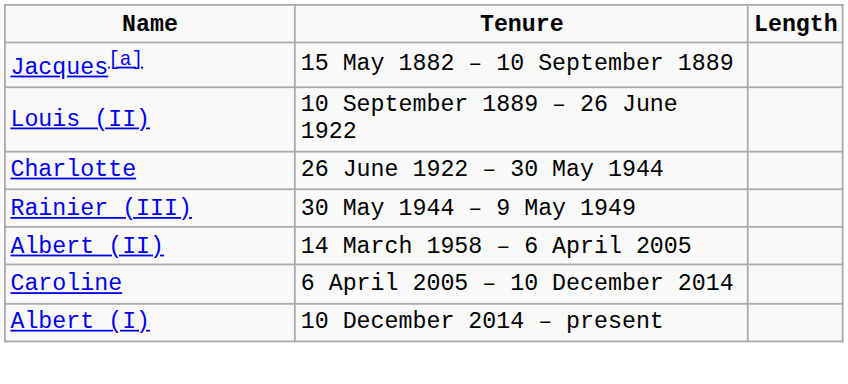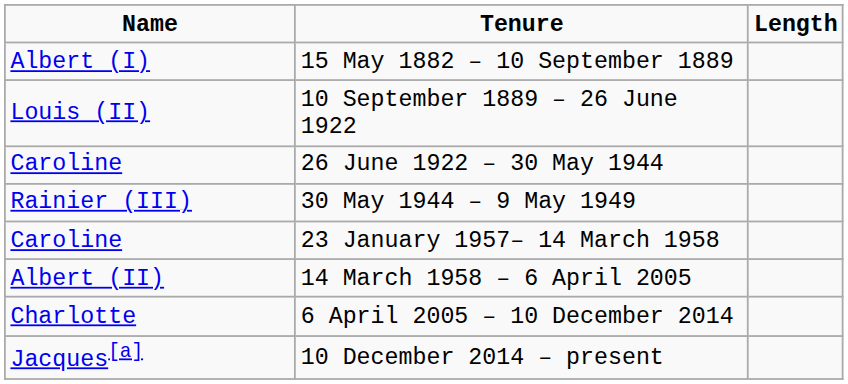 <table class="wikitable">
 <tr>
 <th align="center" style="background: #f9f9f9; width:12em;">Name</th>
 <th align="center" style="background: #f9f9f9; width:19em;">Tenure</th>
 <th align="center" style="background: #f9f9f9;">Length</th>
 </tr>
 <tr>
-<td><a href='#'>Jacques</a><sup><a href='#'>[a]</a></sup></td>
+<td><a href='#'>Albert (I)</a></td>
 <td>15 May 1882 – 10 September 1889</td>
 <td></td>
 </tr>
 <tr>
 <td><a href='#'>Louis (II)</a></td>
 <td>10 September 1889 – 26 June 1922</td>
 <td></td>
 </tr>
 <tr>
-<td><a href='#'>Charlotte</a></td>
+<td><a href='#'>Caroline</a></td>
 <td>26 June 1922 – 30 May 1944</td>
 <td></td>
 </tr>
 <tr>
 <td><a href='#'>Rainier (III)</a></td>
 <td>30 May 1944 – 9 May 1949</td>
 <td></td>
 </tr>
 <tr>
+<td><a href='#'>Caroline</a></td>
+<td>23 January 1957– 14 March 1958</td>
+<td></td>
+</tr>
+<tr>
 <td><a href='#'>Albert (II)</a></td>
 <td>14 March 1958 – 6 April 2005</td>
 <td></td>
 </tr>
 <tr>
-<td><a href='#'>Caroline</a></td>
+<td><a href='#'>Charlotte</a></td>
 <td>6 April 2005 – 10 December 2014</td>
 <td></td>
 </tr>
 <tr>
-<td><a href='#'>Albert (I)</a></td>
+<td><a href='#'>Jacques</a><sup><a href='#'>[a]</a></sup></td>
 <td>10 December 2014 – present</td>
 <td></td>
 </tr>
 </table>
